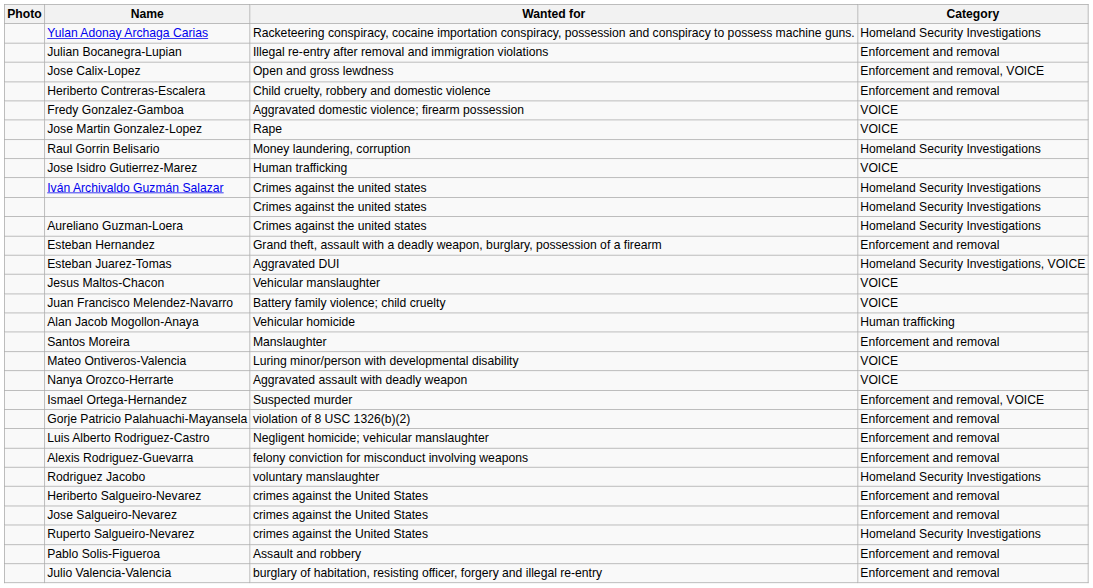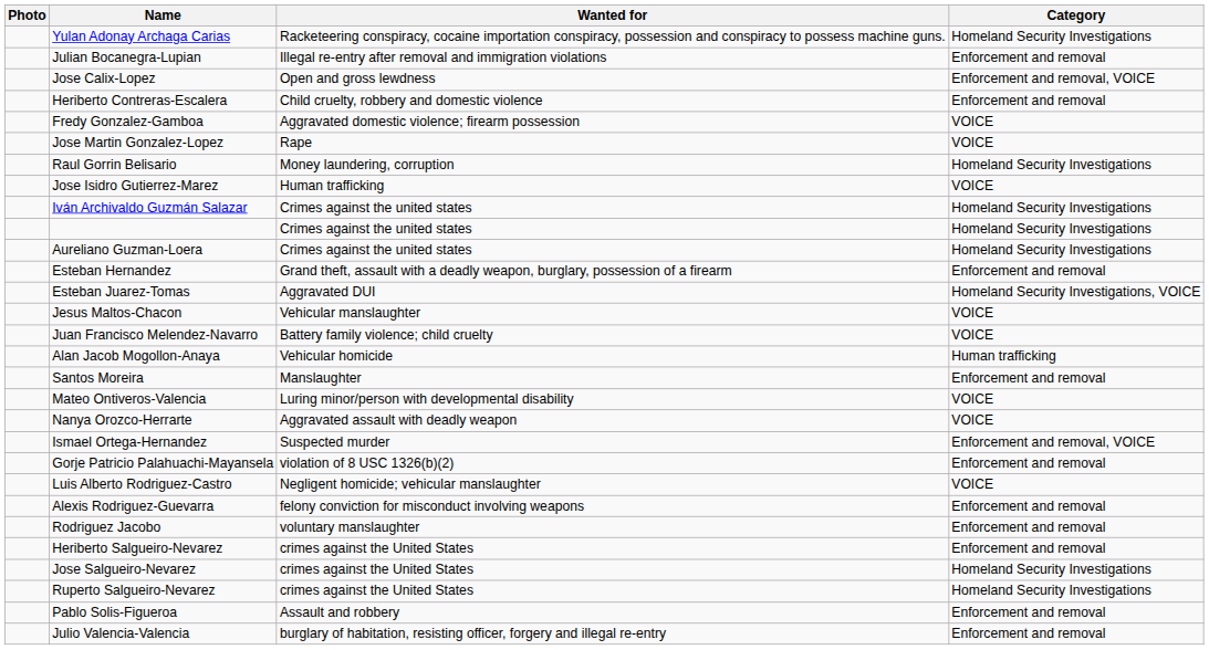 <table class="wikitable">
 <tr>
 <th>Photo</th>
 <th>Name</th>
 <th>Wanted for</th>
 <th>Category</th>
 </tr>
 <tr>
 <td></td>
 <td><a href='#'>Yulan Adonay Archaga Carias</a></td>
 <td>Racketeering conspiracy, cocaine importation conspiracy, possession and conspiracy to possess machine guns.</td>
 <td>Homeland Security Investigations</td>
 </tr>
 <tr>
 <td></td>
 <td>Julian Bocanegra-Lupian</td>
 <td>Illegal re-entry after removal and immigration violations</td>
 <td>Enforcement and removal</td>
 </tr>
 <tr>
 <td></td>
 <td>Jose Calix-Lopez</td>
 <td>Open and gross lewdness</td>
 <td>Enforcement and removal, VOICE</td>
 </tr>
 <tr>
 <td></td>
 <td>Heriberto Contreras-Escalera</td>
 <td>Child cruelty, robbery and domestic violence</td>
 <td>Enforcement and removal</td>
 </tr>
 <tr>
 <td></td>
 <td>Fredy Gonzalez-Gamboa</td>
 <td>Aggravated domestic violence; firearm possession</td>
 <td>VOICE</td>
 </tr>
 <tr>
 <td></td>
 <td>Jose Martin Gonzalez-Lopez</td>
 <td>Rape</td>
 <td>VOICE</td>
 </tr>
 <tr>
 <td></td>
 <td>Raul Gorrin Belisario</td>
 <td>Money laundering, corruption</td>
 <td>Homeland Security Investigations</td>
 </tr>
 <tr>
 <td></td>
 <td>Jose Isidro Gutierrez-Marez</td>
 <td>Human trafficking</td>
 <td>VOICE</td>
 </tr>
 <tr>
 <td></td>
 <td><a href='#'>Iván Archivaldo Guzmán Salazar</a><br></td>
 <td>Crimes against the united states</td>
 <td>Homeland Security Investigations</td>
 </tr>
 <tr>
 <td></td>
 <td></td>
 <td>Crimes against the united states</td>
 <td>Homeland Security Investigations</td>
 </tr>
 <tr>
 <td></td>
 <td>Aureliano Guzman-Loera</td>
 <td>Crimes against the united states</td>
 <td>Homeland Security Investigations</td>
 </tr>
 <tr>
 <td></td>
 <td>Esteban Hernandez</td>
 <td>Grand theft, assault with a deadly weapon, burglary, possession of a firearm</td>
 <td>Enforcement and removal</td>
 </tr>
 <tr>
 <td></td>
 <td>Esteban Juarez-Tomas</td>
 <td>Aggravated DUI</td>
 <td>Homeland Security Investigations, VOICE</td>
 </tr>
 <tr>
 <td></td>
 <td>Jesus Maltos-Chacon</td>
 <td>Vehicular manslaughter</td>
 <td>VOICE</td>
 </tr>
 <tr>
 <td></td>
 <td>Juan Francisco Melendez-Navarro</td>
 <td>Battery family violence; child cruelty</td>
 <td>VOICE</td>
 </tr>
 <tr>
 <td></td>
 <td>Alan Jacob Mogollon-Anaya</td>
 <td>Vehicular homicide</td>
 <td>Human trafficking</td>
 </tr>
 <tr>
 <td></td>
 <td>Santos Moreira</td>
 <td>Manslaughter</td>
 <td>Enforcement and removal</td>
 </tr>
 <tr>
 <td></td>
 <td>Mateo Ontiveros-Valencia</td>
 <td>Luring minor/person with developmental disability</td>
 <td>VOICE</td>
 </tr>
 <tr>
 <td></td>
 <td>Nanya Orozco-Herrarte</td>
 <td>Aggravated assault with deadly weapon</td>
 <td>VOICE</td>
 </tr>
 <tr>
 <td></td>
 <td>Ismael Ortega-Hernandez</td>
 <td>Suspected murder</td>
 <td>Enforcement and removal, VOICE</td>
 </tr>
 <tr>
 <td></td>
 <td>Gorje Patricio Palahuachi-Mayansela</td>
 <td>violation of 8 USC 1326(b)(2)</td>
 <td>Enforcement and removal</td>
 </tr>
 <tr>
 <td></td>
 <td>Luis Alberto Rodriguez-Castro</td>
 <td>Negligent homicide; vehicular manslaughter</td>
-<td>Enforcement and removal</td>
+<td>VOICE</td>
 </tr>
 <tr>
 <td></td>
 <td>Alexis Rodriguez-Guevarra</td>
 <td>felony conviction for misconduct involving weapons</td>
 <td>Enforcement and removal</td>
 </tr>
 <tr>
 <td></td>
 <td>Rodriguez Jacobo</td>
 <td>voluntary manslaughter</td>
-<td>Homeland Security Investigations</td>
+<td>Enforcement and removal</td>
 </tr>
 <tr>
 <td></td>
 <td>Heriberto Salgueiro-Nevarez</td>
 <td>crimes against the United States</td>
 <td>Enforcement and removal</td>
 </tr>
 <tr>
 <td></td>
 <td>Jose Salgueiro-Nevarez</td>
 <td>crimes against the United States</td>
-<td>Enforcement and removal</td>
+<td>Homeland Security Investigations</td>
 </tr>
 <tr>
 <td></td>
 <td>Ruperto Salgueiro-Nevarez</td>
 <td>crimes against the United States</td>
 <td>Homeland Security Investigations</td>
 </tr>
 <tr>
 <td></td>
 <td>Pablo Solis-Figueroa</td>
 <td>Assault and robbery</td>
 <td>Enforcement and removal</td>
 </tr>
 <tr>
 <td></td>
 <td>Julio Valencia-Valencia</td>
 <td>burglary of habitation, resisting officer, forgery and illegal re-entry</td>
 <td>Enforcement and removal</td>
 </tr>
 </table>
